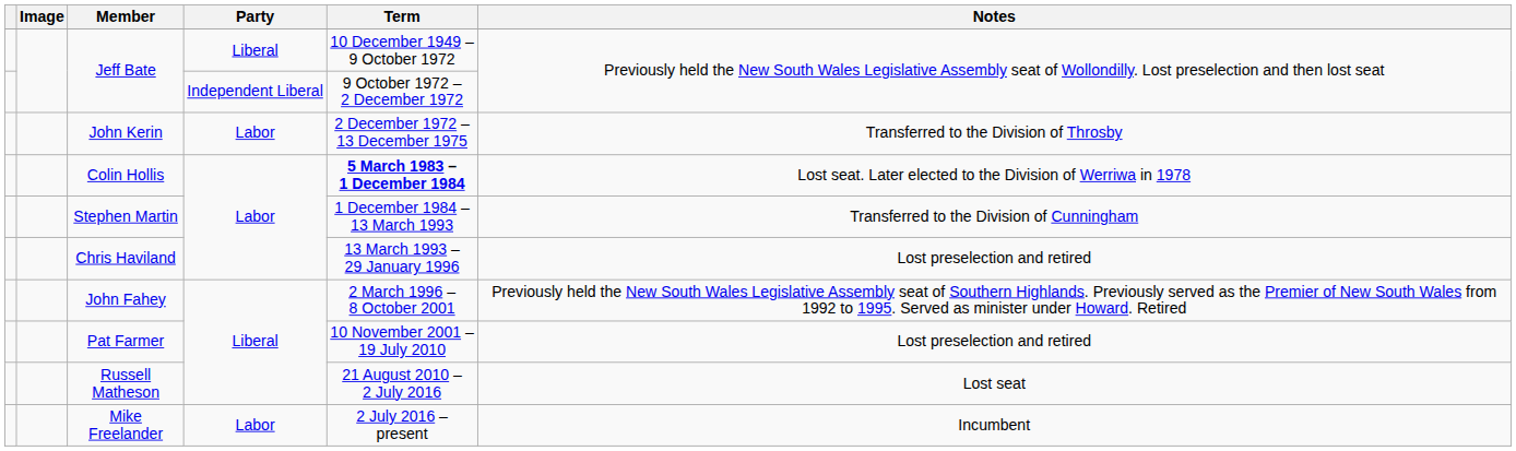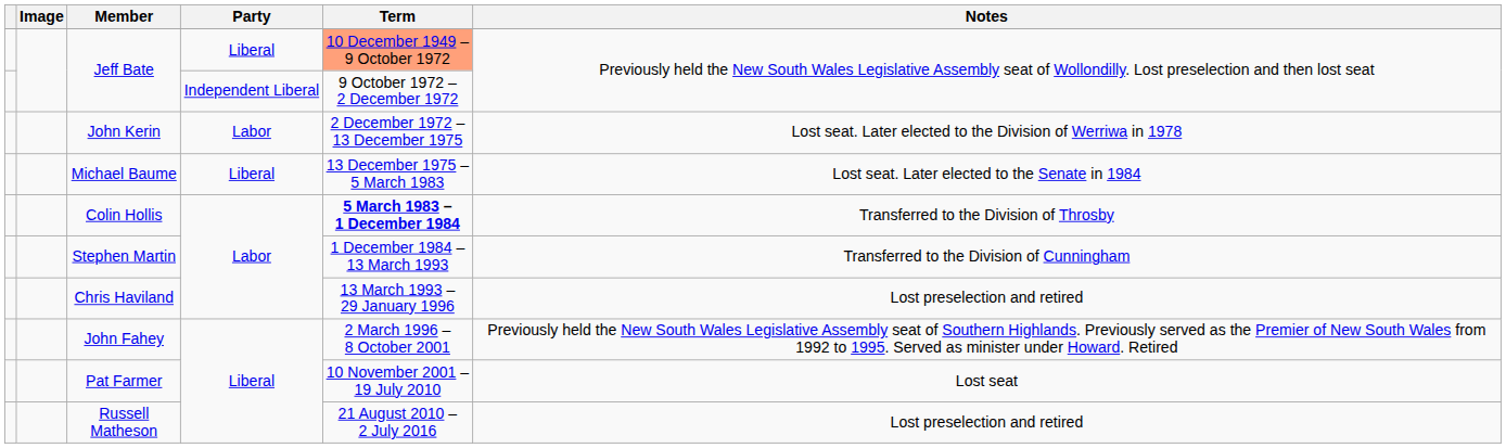 <table class="wikitable" style="text-align:center">
 <tr>
 <th></th>
 <th>Image</th>
 <th>Member</th>
 <th>Party</th>
 <th>Term</th>
 <th>Notes</th>
 </tr>
 <tr>
 </tr>
 <tr>
 <td> </td>
 <td rowspan=2></td>
 <td rowspan=2><a href='#'>Jeff Bate</a><br></td>
 <td><a href='#'>Liberal</a></td>
-<td nowrap><a href='#'>10 December 1949</a> –<br>9 October 1972</td>
+<td nowrap style="background: lightsalmon;"><a href='#'>10 December 1949</a> –<br>9 October 1972</td>
 <td rowspan=2>Previously held the <a href='#'>New South Wales Legislative Assembly</a> seat of <a href='#'>Wollondilly</a>. Lost preselection and then lost seat</td>
 </tr>
 <tr>
 <td> </td>
 <td nowrap><a href='#'>Independent Liberal</a></td>
 <td nowrap>9 October 1972 –<br><a href='#'>2 December 1972</a></td>
 </tr>
 <tr>
 <td> </td>
 <td></td>
 <td><a href='#'>John Kerin</a><br></td>
 <td><a href='#'>Labor</a></td>
 <td nowrap><a href='#'>2 December 1972</a> –<br><a href='#'>13 December 1975</a></td>
-<td>Transferred to the Division of <a href='#'>Throsby</a></td>
+<td>Lost seat. Later elected to the Division of <a href='#'>Werriwa</a> in <a href='#'>1978</a></td>
+</tr>
+<tr>
+<td> </td>
+<td></td>
+<td><a href='#'>Michael Baume</a><br></td>
+<td><a href='#'>Liberal</a></td>
+<td nowrap><a href='#'>13 December 1975</a> –<br><a href='#'>5 March 1983</a></td>
+<td>Lost seat. Later elected to the <a href='#'>Senate</a> in <a href='#'>1984</a></td>
 </tr>
 <tr>
 <td> </td>
 <td></td>
 <td><a href='#'>Colin Hollis</a><br></td>
 <td rowspan="3"><a href='#'>Labor</a></td>
 <td nowrap><strong><a href='#'>5 March 1983</a> –<br><a href='#'>1 December 1984</a></strong></td>
-<td>Lost seat. Later elected to the Division of <a href='#'>Werriwa</a> in <a href='#'>1978</a></td>
+<td>Transferred to the Division of <a href='#'>Throsby</a></td>
 </tr>
 <tr>
 <td> </td>
 <td></td>
 <td><a href='#'>Stephen Martin</a><br></td>
 <td nowrap><a href='#'>1 December 1984</a> –<br><a href='#'>13 March 1993</a></td>
 <td>Transferred to the Division of <a href='#'>Cunningham</a></td>
 </tr>
 <tr>
 <td> </td>
 <td></td>
 <td><a href='#'>Chris Haviland</a><br></td>
 <td nowrap><a href='#'>13 March 1993</a> –<br><a href='#'>29 January 1996</a></td>
 <td>Lost preselection and retired</td>
 </tr>
 <tr>
 <td> </td>
 <td></td>
 <td><a href='#'>John Fahey</a><br></td>
 <td rowspan="3"><a href='#'>Liberal</a></td>
 <td nowrap><a href='#'>2 March 1996</a> –<br><a href='#'>8 October 2001</a></td>
 <td>Previously held the <a href='#'>New South Wales Legislative Assembly</a> seat of <a href='#'>Southern Highlands</a>. Previously served as the <a href='#'>Premier of New South Wales</a> from 1992 to <a href='#'>1995</a>. Served as minister under <a href='#'>Howard</a>. Retired</td>
 </tr>
 <tr>
 <td> </td>
 <td></td>
 <td><a href='#'>Pat Farmer</a><br></td>
 <td nowrap><a href='#'>10 November 2001</a> –<br><a href='#'>19 July 2010</a></td>
-<td>Lost preselection and retired</td>
+<td>Lost seat</td>
 </tr>
 <tr>
 <td> </td>
 <td></td>
 <td><a href='#'>Russell Matheson</a><br></td>
 <td nowrap><a href='#'>21 August 2010</a> –<br><a href='#'>2 July 2016</a></td>
-<td>Lost seat</td>
-</tr>
-<tr>
-<td> </td>
-<td></td>
-<td><a href='#'>Mike Freelander</a><br></td>
-<td><a href='#'>Labor</a></td>
-<td nowrap><a href='#'>2 July 2016</a> –<br>present</td>
-<td>Incumbent</td>
+<td>Lost preselection and retired</td>
 </tr>
 </table>
